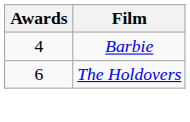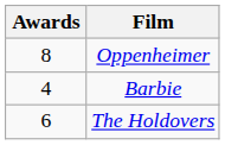 <table class="wikitable plainrowheaders" style="text-align:center;">
 <tr>
 <th scope="col" style="width: 55px;">Awards</th>
 <th scope="col" style="text-align:center;">Film</th>
+</tr>
+<tr>
+<td scope=row style="text-align:center">8</td>
+<td><em><a href='#'>Oppenheimer</a></em></td>
 </tr>
 <tr>
 <td scope=row style="text-align:center">4</td>
 <td><em><a href='#'>Barbie</a></em></td>
 </tr>
 <tr>
 <td scope=row style="text-align:center">6</td>
 <td><em><a href='#'>The Holdovers</a></em></td>
 </tr>
 </table>
